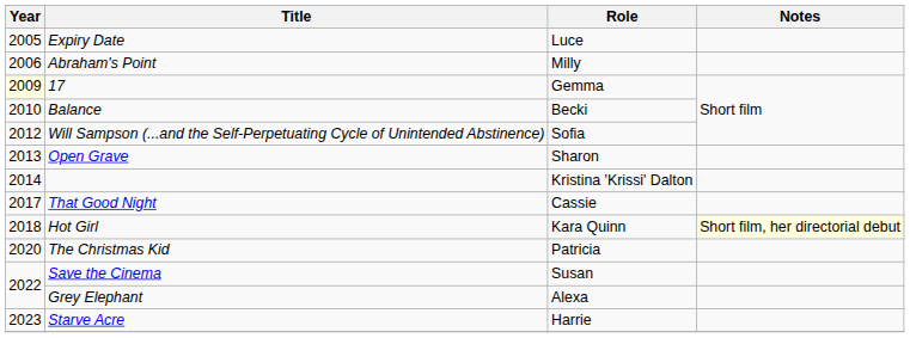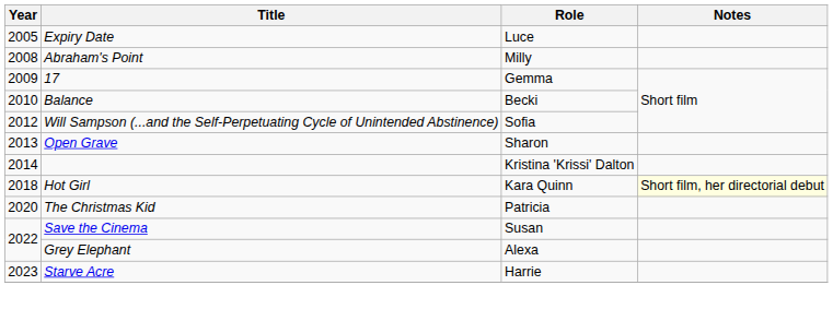 <table class="wikitable sortable">
 <tr>
 <th>Year</th>
 <th>Title</th>
 <th>Role</th>
 <th class="unsortable">Notes</th>
 </tr>
 <tr>
 <td>2005</td>
 <td><em>Expiry Date</em></td>
 <td>Luce</td>
 <td></td>
 </tr>
 <tr>
-<td>2006</td>
+<td>2008</td>
 <td><em>Abraham's Point</em></td>
 <td>Milly</td>
 <td></td>
 </tr>
 <tr>
-<td style="background: lightyellow;">2009</td>
+<td>2009</td>
 <td><em>17</em></td>
 <td>Gemma</td>
 <td rowspan="3">Short film</td>
 </tr>
 <tr>
 <td>2010</td>
 <td><em>Balance</em></td>
 <td>Becki</td>
 </tr>
 <tr>
 <td>2012</td>
 <td><em>Will Sampson (...and the Self-Perpetuating Cycle of Unintended Abstinence)</em></td>
 <td>Sofia</td>
 </tr>
 <tr>
 <td>2013</td>
 <td><em><a href='#'>Open Grave</a></em></td>
 <td>Sharon</td>
 <td></td>
 </tr>
 <tr>
 <td>2014</td>
 <td><em></em></td>
 <td>Kristina 'Krissi' Dalton</td>
-<td></td>
-</tr>
-<tr>
-<td>2017</td>
-<td><em><a href='#'>That Good Night</a></em></td>
-<td>Cassie</td>
 <td></td>
 </tr>
 <tr>
 <td>2018</td>
 <td><em>Hot Girl</em></td>
 <td>Kara Quinn</td>
 <td style="background: lightyellow;">Short film, her directorial debut</td>
 </tr>
 <tr>
 <td>2020</td>
 <td><em>The Christmas Kid</em></td>
 <td>Patricia</td>
 <td></td>
 </tr>
 <tr>
 <td rowspan="2">2022</td>
 <td><em><a href='#'>Save the Cinema</a></em></td>
 <td>Susan</td>
 <td></td>
 </tr>
 <tr>
 <td><em>Grey Elephant</em></td>
 <td>Alexa</td>
 </tr>
 <tr>
 <td>2023</td>
 <td><em><a href='#'>Starve Acre</a></em></td>
 <td>Harrie</td>
 <td></td>
 </tr>
 <tr>
 </tr>
 </table>
